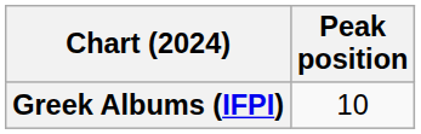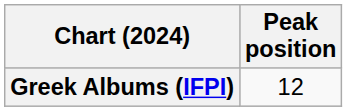 <table class="wikitable sortable plainrowheaders" style="text-align:center">
 <tr>
 <th scope="col">Chart (2024)</th>
 <th scope="col">Peak<br>position</th>
 </tr>
 <tr>
 <th scope="row">Greek Albums (<a href='#'>IFPI</a>)</th>
-<td>10</td>
+<td>12</td>
 </tr>
 </table>
